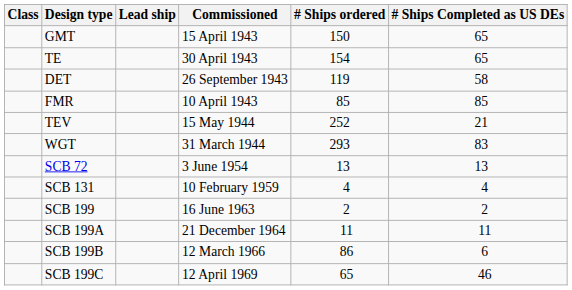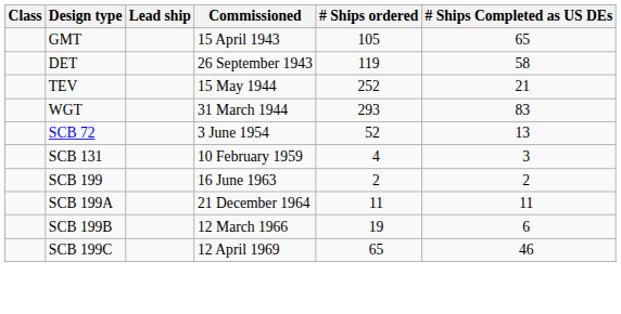 <table class="wikitable">
 <tr>
 <th>Class</th>
 <th>Design type</th>
 <th>Lead ship</th>
 <th>Commissioned</th>
 <th># Ships ordered</th>
 <th># Ships Completed as US DEs</th>
 </tr>
 <tr>
 <td></td>
 <td>GMT</td>
 <td></td>
 <td>15 April 1943</td>
-<td align=center>150</td>
-<td align=center>  65</td>
-</tr>
-<tr>
-<td></td>
-<td>TE</td>
-<td></td>
-<td>30 April 1943</td>
-<td align=center>154</td>
+<td align=center>105</td>
 <td align=center>  65</td>
 </tr>
 <tr>
 <td></td>
 <td>DET</td>
 <td></td>
 <td>26 September 1943</td>
 <td align=center>119</td>
 <td align=center>  58</td>
-</tr>
-<tr>
-<td></td>
-<td>FMR</td>
-<td></td>
-<td>10 April 1943</td>
-<td align=center>  85</td>
-<td align=center>  85</td>
 </tr>
 <tr>
 <td></td>
 <td>TEV</td>
 <td></td>
 <td>15 May 1944</td>
 <td align=center>252</td>
 <td align=center>  21</td>
 </tr>
 <tr>
 <td></td>
 <td>WGT</td>
 <td></td>
 <td>31 March 1944</td>
 <td align=center>293</td>
 <td align=center>  83</td>
 </tr>
 <tr>
 <td></td>
 <td><a href='#'>SCB 72</a></td>
 <td></td>
 <td>3 June 1954</td>
-<td align=center>  13</td>
+<td align=center>  52</td>
 <td align=center>  13</td>
 </tr>
 <tr>
 <td></td>
 <td>SCB 131</td>
 <td></td>
 <td>10 February 1959</td>
 <td align=center>    4</td>
-<td align=center>    4</td>
+<td align=center>    3</td>
 </tr>
 <tr>
 <td></td>
 <td>SCB 199</td>
 <td></td>
 <td>16 June 1963</td>
 <td align=center>    2</td>
 <td align=center>    2</td>
 </tr>
 <tr>
 <td></td>
 <td>SCB 199A</td>
 <td></td>
 <td>21 December 1964</td>
 <td align=center>    11</td>
 <td align=center>    11</td>
 </tr>
 <tr>
 <td></td>
 <td>SCB 199B</td>
 <td></td>
 <td>12 March 1966</td>
-<td align=center>    86</td>
+<td align=center>    19</td>
 <td align=center>    6</td>
 </tr>
 <tr>
 <td></td>
 <td>SCB 199C</td>
 <td></td>
 <td>12 April 1969</td>
 <td align=center>    65</td>
 <td align=center>    46</td>
 </tr>
 </table>
